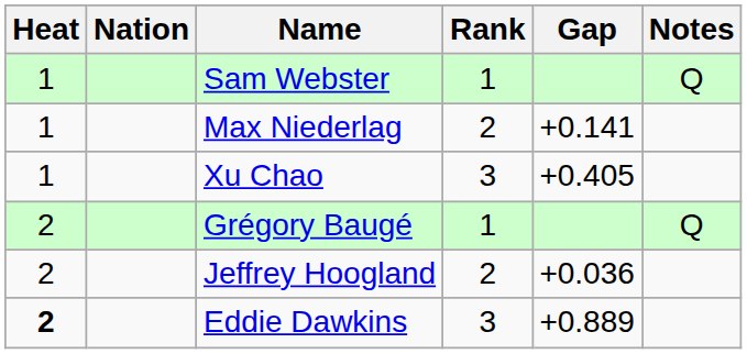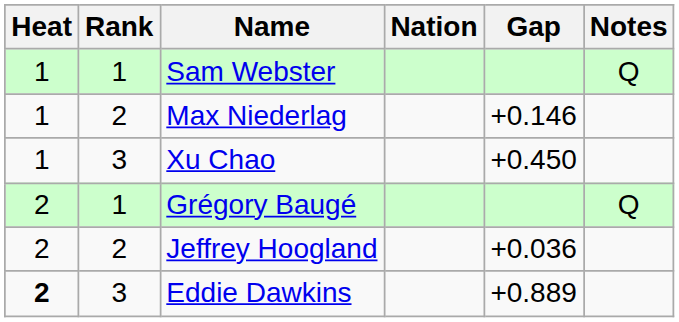 <table class="wikitable sortable" style="text-align:center">
 <tr>
 <th>Heat</th>
+<th>Rank</th>
+<th>Name</th>
 <th>Nation</th>
-<th>Name</th>
-<th>Rank</th>
 <th>Gap</th>
 <th>Notes</th>
 </tr>
 <tr bgcolor=ccffcc>
 <td>1</td>
+<td>1</td>
+<td align=left><a href='#'>Sam Webster</a></td>
 <td align=left></td>
-<td align=left><a href='#'>Sam Webster</a></td>
-<td>1</td>
 <td></td>
 <td>Q</td>
 </tr>
 <tr>
 <td>1</td>
+<td>2</td>
+<td align=left><a href='#'>Max Niederlag</a></td>
 <td align=left></td>
-<td align=left><a href='#'>Max Niederlag</a></td>
-<td>2</td>
-<td>+0.141</td>
+<td>+0.146</td>
 <td></td>
 </tr>
 <tr>
 <td>1</td>
+<td>3</td>
+<td align=left><a href='#'>Xu Chao</a></td>
 <td align=left></td>
-<td align=left><a href='#'>Xu Chao</a></td>
-<td>3</td>
-<td>+0.405</td>
+<td>+0.450</td>
 <td></td>
 </tr>
 <tr bgcolor=ccffcc>
 <td>2</td>
+<td>1</td>
+<td align=left><a href='#'>Grégory Baugé</a></td>
 <td align=left></td>
-<td align=left><a href='#'>Grégory Baugé</a></td>
-<td>1</td>
 <td></td>
 <td>Q</td>
 </tr>
 <tr>
 <td>2</td>
+<td>2</td>
+<td align=left><a href='#'>Jeffrey Hoogland</a></td>
 <td align=left></td>
-<td align=left><a href='#'>Jeffrey Hoogland</a></td>
-<td>2</td>
 <td>+0.036</td>
 <td></td>
 </tr>
 <tr>
 <td><strong>2</strong></td>
+<td>3</td>
+<td align=left><a href='#'>Eddie Dawkins</a></td>
 <td align=left></td>
-<td align=left><a href='#'>Eddie Dawkins</a></td>
-<td>3</td>
 <td>+0.889</td>
 <td></td>
 </tr>
 </table>
